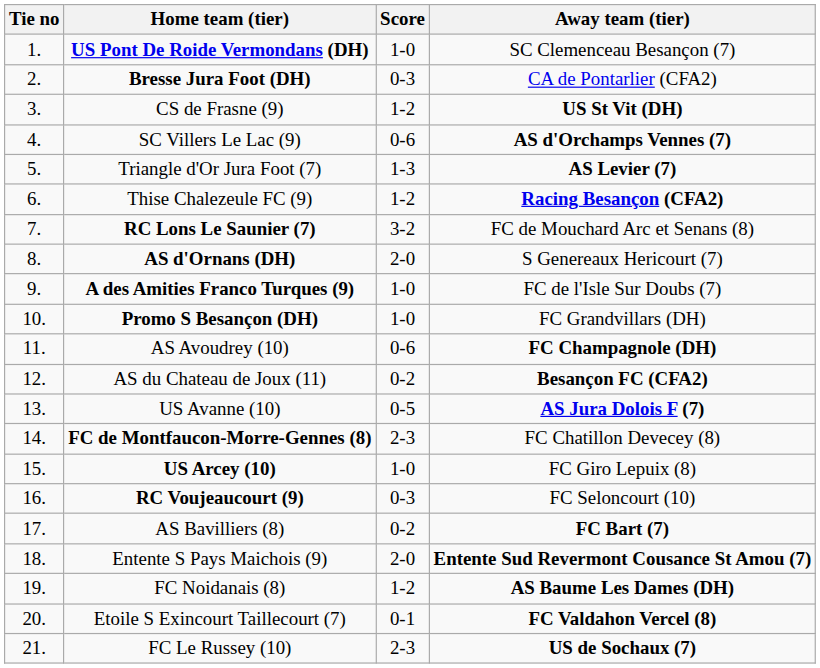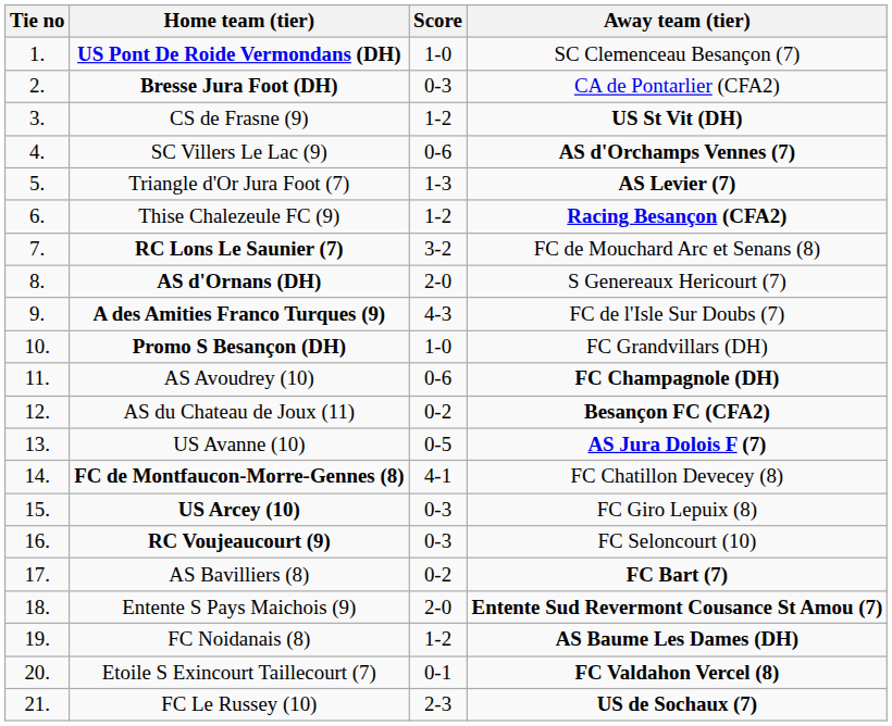 <table class="wikitable" style="text-align: center">
 <tr>
 <th>Tie no</th>
 <th>Home team (tier)</th>
 <th>Score</th>
 <th>Away team (tier)</th>
 </tr>
 <tr>
 <td>1.</td>
 <td><strong><a href='#'>US Pont De Roide Vermondans</a> (DH)</strong></td>
 <td>1-0</td>
 <td>SC Clemenceau Besançon (7)</td>
 </tr>
 <tr>
 <td>2.</td>
 <td><strong>Bresse Jura Foot (DH)</strong></td>
 <td>0-3</td>
 <td><a href='#'>CA de Pontarlier</a> (CFA2)</td>
 </tr>
 <tr>
 <td>3.</td>
 <td>CS de Frasne (9)</td>
 <td>1-2</td>
 <td><strong>US St Vit (DH)</strong></td>
 </tr>
 <tr>
 <td>4.</td>
 <td>SC Villers Le Lac (9)</td>
 <td>0-6</td>
 <td><strong>AS d'Orchamps Vennes (7)</strong></td>
 </tr>
 <tr>
 <td>5.</td>
 <td>Triangle d'Or Jura Foot (7)</td>
 <td>1-3</td>
 <td><strong>AS Levier (7)</strong></td>
 </tr>
 <tr>
 <td>6.</td>
 <td>Thise Chalezeule FC (9)</td>
 <td>1-2</td>
 <td><strong><a href='#'>Racing Besançon</a> (CFA2)</strong></td>
 </tr>
 <tr>
 <td>7.</td>
 <td><strong>RC Lons Le Saunier (7)</strong></td>
 <td>3-2</td>
 <td>FC de Mouchard Arc et Senans (8)</td>
 </tr>
 <tr>
 <td>8.</td>
 <td><strong>AS d'Ornans (DH)</strong></td>
 <td>2-0</td>
 <td>S Genereaux Hericourt (7)</td>
 </tr>
 <tr>
 <td>9.</td>
 <td><strong>A des Amities Franco Turques (9)</strong></td>
-<td>1-0</td>
+<td>4-3 </td>
 <td>FC de l'Isle Sur Doubs (7)</td>
 </tr>
 <tr>
 <td>10.</td>
 <td><strong>Promo S Besançon (DH)</strong></td>
 <td>1-0</td>
 <td>FC Grandvillars (DH)</td>
 </tr>
 <tr>
 <td>11.</td>
 <td>AS Avoudrey (10)</td>
 <td>0-6</td>
 <td><strong>FC Champagnole (DH)</strong></td>
 </tr>
 <tr>
 <td>12.</td>
 <td>AS du Chateau de Joux (11)</td>
 <td>0-2</td>
 <td><strong>Besançon FC (CFA2)</strong></td>
 </tr>
 <tr>
 <td>13.</td>
 <td>US Avanne (10)</td>
 <td>0-5</td>
 <td><strong><a href='#'>AS Jura Dolois F</a> (7)</strong></td>
 </tr>
 <tr>
 <td>14.</td>
 <td><strong>FC de Montfaucon-Morre-Gennes (8)</strong></td>
-<td>2-3</td>
+<td>4-1</td>
 <td>FC Chatillon Devecey (8)</td>
 </tr>
 <tr>
 <td>15.</td>
 <td><strong>US Arcey (10)</strong></td>
-<td>1-0</td>
+<td>0-3</td>
 <td>FC Giro Lepuix (8)</td>
 </tr>
 <tr>
 <td>16.</td>
 <td><strong>RC Voujeaucourt (9)</strong></td>
 <td>0-3</td>
 <td>FC Seloncourt (10)</td>
 </tr>
 <tr>
 <td>17.</td>
 <td>AS Bavilliers (8)</td>
 <td>0-2</td>
 <td><strong>FC Bart (7)</strong></td>
 </tr>
 <tr>
 <td>18.</td>
 <td>Entente S Pays Maichois (9)</td>
 <td>2-0</td>
 <td><strong>Entente Sud Revermont Cousance St Amou (7)</strong></td>
 </tr>
 <tr>
 <td>19.</td>
 <td>FC Noidanais (8)</td>
 <td>1-2</td>
 <td><strong>AS Baume Les Dames (DH)</strong></td>
 </tr>
 <tr>
 <td>20.</td>
 <td>Etoile S Exincourt Taillecourt (7)</td>
 <td>0-1</td>
 <td><strong>FC Valdahon Vercel (8)</strong></td>
 </tr>
 <tr>
 <td>21.</td>
 <td>FC Le Russey (10)</td>
 <td>2-3</td>
 <td><strong>US de Sochaux (7)</strong></td>
 </tr>
 </table>
